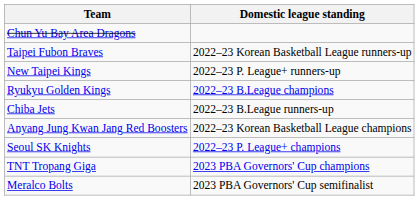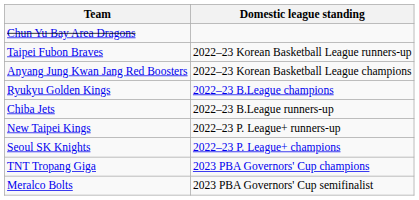 <table class="wikitable" style="font-size:95%;">
 <tr>
 <th>Team</th>
 <th>Domestic league standing</th>
 </tr>
 <tr>
 <td><s> <a href='#'>Chun Yu Bay Area Dragons</a></s></td>
 <td></td>
 </tr>
 <tr>
 <td> <a href='#'>Taipei Fubon Braves</a></td>
 <td>2022–23 Korean Basketball League runners-up</td>
 </tr>
 <tr>
-<td> <a href='#'>New Taipei Kings</a></td>
-<td>2022–23 P. League+ runners-up</td>
+<td> <a href='#'>Anyang Jung Kwan Jang Red Boosters</a></td>
+<td>2022–23 Korean Basketball League champions</td>
 </tr>
 <tr>
 <td> <a href='#'>Ryukyu Golden Kings</a></td>
 <td><a href='#'>2022–23 B.League champions</a></td>
 </tr>
 <tr>
 <td> <a href='#'>Chiba Jets</a></td>
 <td>2022–23 B.League runners-up</td>
 </tr>
 <tr>
-<td> <a href='#'>Anyang Jung Kwan Jang Red Boosters</a></td>
-<td>2022–23 Korean Basketball League champions</td>
+<td> <a href='#'>New Taipei Kings</a></td>
+<td>2022–23 P. League+ runners-up</td>
 </tr>
 <tr>
 <td> <a href='#'>Seoul SK Knights</a></td>
 <td><a href='#'>2022–23 P. League+ champions</a></td>
 </tr>
 <tr>
 <td> <a href='#'>TNT Tropang Giga</a></td>
 <td><a href='#'>2023 PBA Governors' Cup champions</a></td>
 </tr>
 <tr>
 <td> <a href='#'>Meralco Bolts</a></td>
 <td>2023 PBA Governors' Cup semifinalist</td>
 </tr>
 </table>
